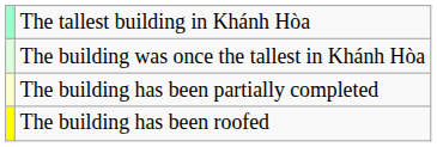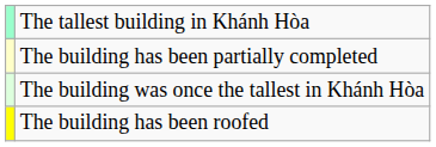 <table class="wikitable">
 <tr>
 <td align="center" style="background-color:#9FC"></td>
 <td>The tallest building in Khánh Hòa</td>
 </tr>
 <tr>
+<td align="center" style="background-color:#ffffc8"></td>
+<td>The building has been partially completed</td>
+</tr>
+<tr>
 <td align="center" style="background-color:#ddffdd"></td>
 <td>The building was once the tallest in Khánh Hòa</td>
-</tr>
-<tr>
-<td align="center" style="background-color:#ffffc8"></td>
-<td>The building has been partially completed</td>
 </tr>
 <tr>
 <td align="center" style="background-color:#ffff00"></td>
 <td>The building has been roofed</td>
 </tr>
 </table>
